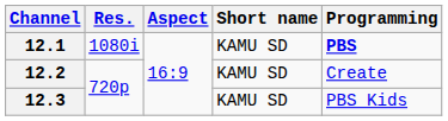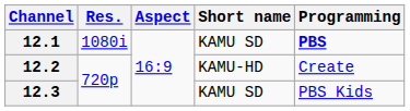 <table class="wikitable">
 <tr>
 <th scope="col"><a href='#'>Channel</a></th>
 <th scope="col"><a href='#'>Res.</a></th>
 <th scope="col"><a href='#'>Aspect</a></th>
 <th scope="col">Short name</th>
 <th scope="col">Programming</th>
 </tr>
 <tr>
 <th scope="row">12.1</th>
 <td><a href='#'>1080i</a></td>
 <td rowspan="3"><a href='#'>16:9</a></td>
 <td>KAMU SD</td>
 <td><strong><a href='#'>PBS</a></strong></td>
 </tr>
 <tr>
 <th scope="row">12.2</th>
 <td rowspan=2><a href='#'>720p</a></td>
-<td>KAMU SD</td>
+<td>KAMU-HD</td>
 <td><a href='#'>Create</a></td>
 </tr>
 <tr>
 <th scope="row">12.3</th>
 <td>KAMU SD</td>
 <td><a href='#'>PBS Kids</a></td>
 </tr>
 </table>
